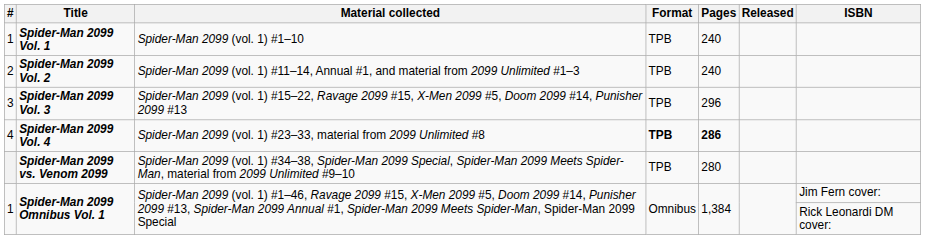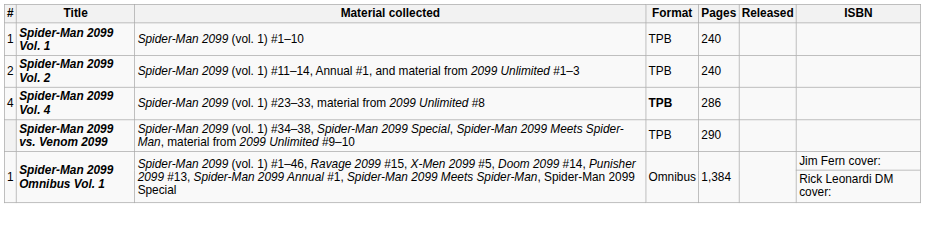 <table class="wikitable sortable" width=98%>
 <tr>
 <th>#</th>
 <th>Title</th>
 <th>Material collected</th>
 <th class="unsortable">Format</th>
 <th>Pages</th>
 <th>Released</th>
 <th class="unsortable" style="width: 10em;">ISBN</th>
 </tr>
 <tr>
 <td>1</td>
 <td><strong><em>Spider-Man 2099 Vol. 1</em></strong></td>
 <td><em>Spider-Man 2099</em> (vol. 1) #1–10</td>
 <td>TPB</td>
 <td>240</td>
 <td></td>
 <td></td>
 </tr>
 <tr>
 <td>2</td>
 <td><strong><em>Spider-Man 2099 Vol. 2</em></strong></td>
 <td><em>Spider-Man 2099</em> (vol. 1) #11–14, Annual #1, and material from <em>2099 Unlimited</em> #1–3</td>
 <td>TPB</td>
 <td>240</td>
 <td></td>
 <td></td>
 </tr>
 <tr>
-<td>3</td>
-<td><strong><em>Spider-Man 2099 Vol. 3</em></strong></td>
-<td><em>Spider-Man 2099</em> (vol. 1) #15–22, <em>Ravage 2099</em> #15, <em>X-Men 2099</em> #5, <em>Doom 2099</em> #14, <em>Punisher 2099</em> #13</td>
-<td>TPB</td>
-<td>296</td>
-<td></td>
-<td></td>
-</tr>
-<tr>
 <td>4</td>
 <td><strong><em>Spider-Man 2099 Vol. 4</em></strong></td>
 <td><em>Spider-Man 2099</em> (vol. 1) #23–33, material from <em>2099 Unlimited</em> #8</td>
 <td><strong>TPB</strong></td>
-<td><strong>286</strong></td>
+<td>286</td>
 <td></td>
 <td></td>
 </tr>
 <tr>
 <th style="background-color: light grey;"></th>
 <td><strong><em>Spider-Man 2099 vs. Venom 2099</em></strong></td>
 <td><em>Spider-Man 2099</em> (vol. 1) #34–38, <em>Spider-Man 2099 Special</em>, <em>Spider-Man 2099 Meets Spider-Man</em>, material from <em>2099 Unlimited</em> #9–10</td>
 <td>TPB</td>
-<td>280</td>
+<td>290</td>
 <td></td>
 <td></td>
 </tr>
 <tr>
 <td rowspan=2>1</td>
 <td rowspan=2><strong><em>Spider-Man 2099 Omnibus Vol. 1</em></strong></td>
 <td rowspan=2><em>Spider-Man 2099</em> (vol. 1) #1–46, <em>Ravage 2099</em> #15, <em>X-Men 2099</em> #5, <em>Doom 2099</em> #14, <em>Punisher 2099</em> #13, <em>Spider-Man 2099 Annual</em> #1, <em>Spider-Man 2099 Meets Spider-Man</em>,<em> </em>Spider-Man 2099 Special<em></td>
 <td rowspan=2>Omnibus</td>
 <td rowspan=2>1,384</td>
 <td rowspan=2></td>
 <td>Jim Fern cover: </td>
 </tr>
 <tr>
 <td>Rick Leonardi DM cover: </td>
 </tr>
 </table>
